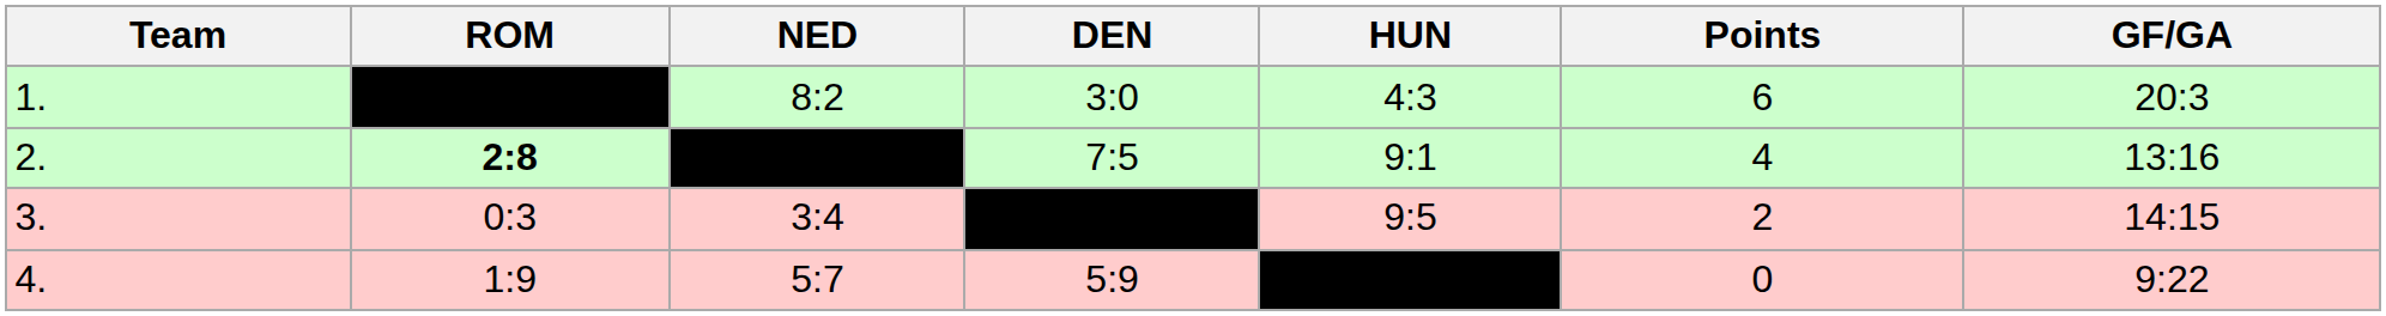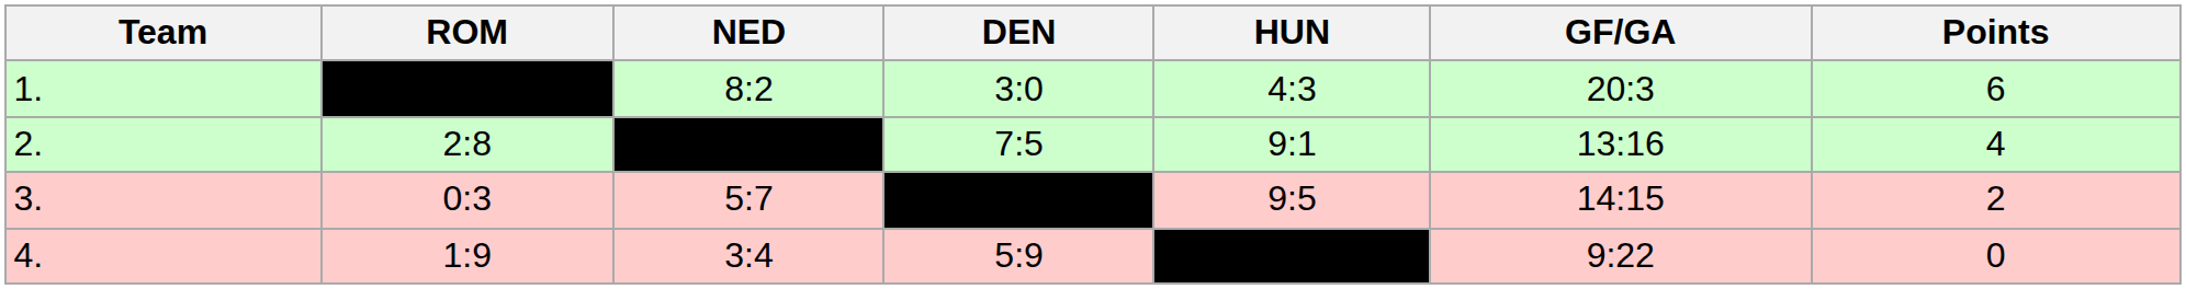 <table class="wikitable" bgcolor="#EFEFFF" width="50%">
 <tr bgcolor="#BCD2EE">
 <th>Team</th>
 <th>ROM</th>
 <th>NED</th>
 <th>DEN</th>
 <th>HUN</th>
+<th>GF/GA</th>
 <th>Points</th>
-<th>GF/GA</th>
 </tr>
 <tr bgcolor="#ccffcc" align="center">
 <td align="left">1. </td>
 <td style="background:#000000;"></td>
 <td>8:2</td>
 <td>3:0</td>
 <td>4:3</td>
+<td>20:3</td>
 <td>6</td>
-<td>20:3</td>
 </tr>
 <tr bgcolor="#ccffcc" align="center">
 <td align="left">2. </td>
-<td><strong>2:8</strong></td>
+<td>2:8</td>
 <td style="background:#000000;"></td>
 <td>7:5</td>
 <td>9:1</td>
+<td>13:16</td>
 <td>4</td>
-<td>13:16</td>
 </tr>
 <tr bgcolor="#ffcccc" align="center">
 <td align="left">3. </td>
 <td>0:3</td>
-<td>3:4</td>
+<td>5:7</td>
 <td style="background:#000000;"></td>
 <td>9:5</td>
+<td>14:15</td>
 <td>2</td>
-<td>14:15</td>
 </tr>
 <tr bgcolor="#ffcccc" align="center">
 <td align="left">4. </td>
 <td>1:9</td>
-<td>5:7</td>
+<td>3:4</td>
 <td>5:9</td>
 <td style="background:#000000;"></td>
+<td>9:22</td>
 <td>0</td>
-<td>9:22</td>
 </tr>
 </table>
